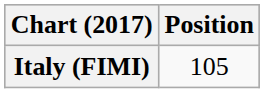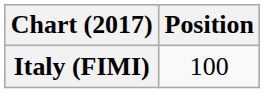 <table class="wikitable plainrowheaders" style="text-align:center">
 <tr>
 <th scope="col">Chart (2017)</th>
 <th scope="col">Position</th>
 </tr>
 <tr>
 <th scope="row">Italy (FIMI)</th>
-<td>105</td>
+<td>100</td>
 </tr>
 </table>
